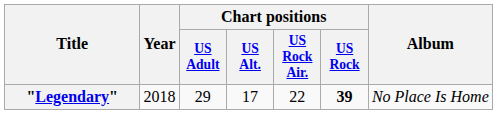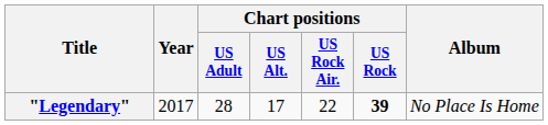 <table class="wikitable plainrowheaders" style="text-align:center;">
 <tr>
 <th scope="col" rowspan="2" style="width:8em;">Title</th>
 <th scope="col" rowspan="2">Year</th>
 <th scope="col" colspan="4">Chart positions</th>
 <th scope="col" rowspan="2">Album</th>
 </tr>
 <tr>
 <th scope="col" style="width:3em;font-size:85%;"><a href='#'>US<br>Adult</a><br></th>
 <th scope="col" style="width:3em;font-size:85%;"><a href='#'>US<br>Alt.</a><br></th>
 <th scope="col" style="width:3em;font-size:85%;"><a href='#'>US<br>Rock<br>Air.</a><br></th>
 <th scope="col" style="width:3em;font-size:85%;"><a href='#'>US<br>Rock</a><br></th>
 </tr>
 <tr>
 <th scope="row">"<a href='#'>Legendary</a>"</th>
-<td>2018</td>
-<td>29</td>
+<td>2017</td>
+<td>28</td>
 <td>17</td>
 <td>22</td>
 <td><strong>39</strong></td>
 <td><em>No Place Is Home</em></td>
 </tr>
 </table>
